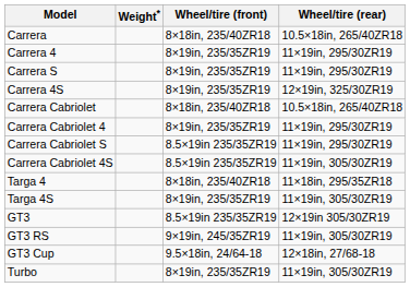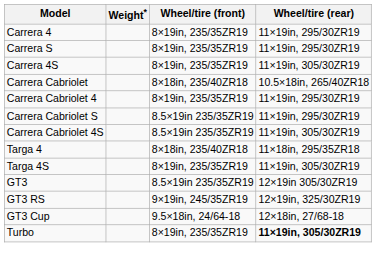 <table class="wikitable">
 <tr>
 <th>Model</th>
 <th>Weight<sup>*</sup></th>
 <th>Wheel/tire (front)</th>
 <th>Wheel/tire (rear)</th>
-</tr>
-<tr>
-<td>Carrera</td>
-<td></td>
-<td>8×18in, 235/40ZR18</td>
-<td>10.5×18in, 265/40ZR18</td>
 </tr>
 <tr>
 <td>Carrera 4</td>
 <td></td>
 <td>8×19in, 235/35ZR19</td>
 <td>11×19in, 295/30ZR19</td>
 </tr>
 <tr>
 <td>Carrera S</td>
 <td></td>
 <td>8×19in, 235/35ZR19</td>
 <td>11×19in, 295/30ZR19</td>
 </tr>
 <tr>
 <td>Carrera 4S</td>
 <td></td>
 <td>8×19in, 235/35ZR19</td>
-<td>12×19in, 325/30ZR19</td>
+<td>11×19in, 305/30ZR19</td>
 </tr>
 <tr>
 <td>Carrera Cabriolet</td>
 <td></td>
 <td>8×18in, 235/40ZR18</td>
 <td>10.5×18in, 265/40ZR18</td>
 </tr>
 <tr>
 <td>Carrera Cabriolet 4</td>
 <td></td>
 <td>8×19in, 235/35ZR19</td>
 <td>11×19in, 295/30ZR19</td>
 </tr>
 <tr>
 <td>Carrera Cabriolet S</td>
 <td></td>
 <td>8.5×19in 235/35ZR19</td>
 <td>11×19in, 295/30ZR19</td>
 </tr>
 <tr>
 <td>Carrera Cabriolet 4S</td>
 <td></td>
 <td>8.5×19in 235/35ZR19</td>
 <td>11×19in, 305/30ZR19</td>
 </tr>
 <tr>
 <td>Targa 4</td>
 <td></td>
 <td>8×18in, 235/40ZR18</td>
 <td>11×18in, 295/35ZR18</td>
 </tr>
 <tr>
 <td>Targa 4S</td>
 <td></td>
 <td>8×19in, 235/35ZR19</td>
 <td>11×19in, 305/30ZR19</td>
 </tr>
 <tr>
 <td>GT3</td>
 <td></td>
 <td>8.5×19in 235/35ZR19</td>
 <td>12×19in 305/30ZR19</td>
 </tr>
 <tr>
 <td>GT3 RS</td>
 <td></td>
 <td>9×19in, 245/35ZR19</td>
-<td>11×19in, 305/30ZR19</td>
+<td>12×19in, 325/30ZR19</td>
 </tr>
 <tr>
 <td>GT3 Cup</td>
 <td></td>
 <td>9.5×18in, 24/64-18</td>
 <td>12×18in, 27/68-18</td>
 </tr>
 <tr>
 <td>Turbo</td>
 <td></td>
 <td>8×19in, 235/35ZR19</td>
-<td>11×19in, 305/30ZR19</td>
+<td><strong>11×19in, 305/30ZR19</strong></td>
 </tr>
 </table>
